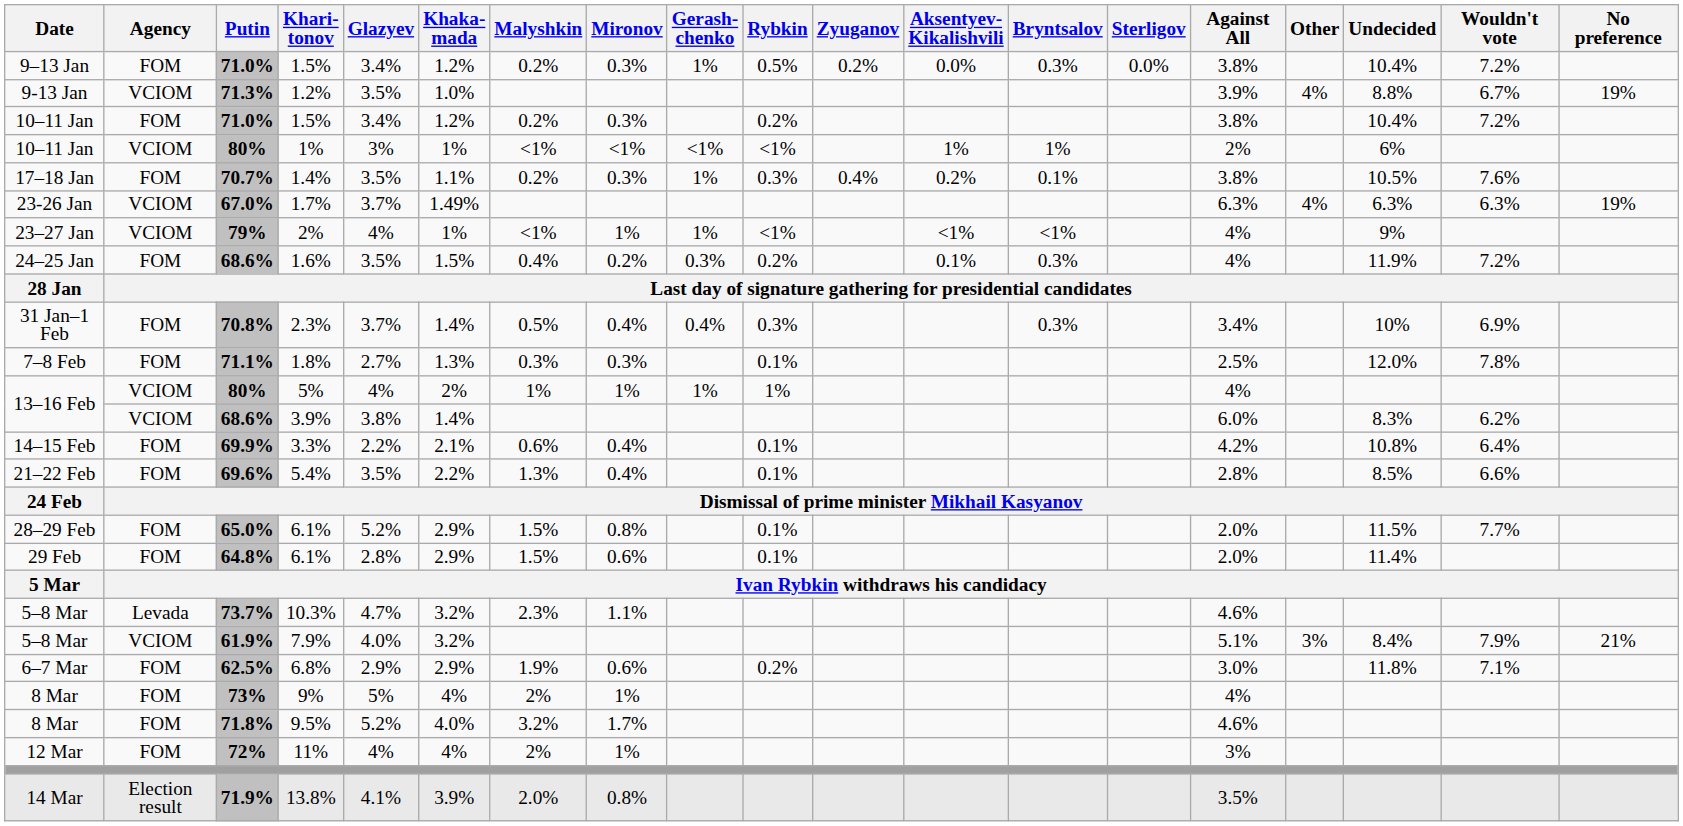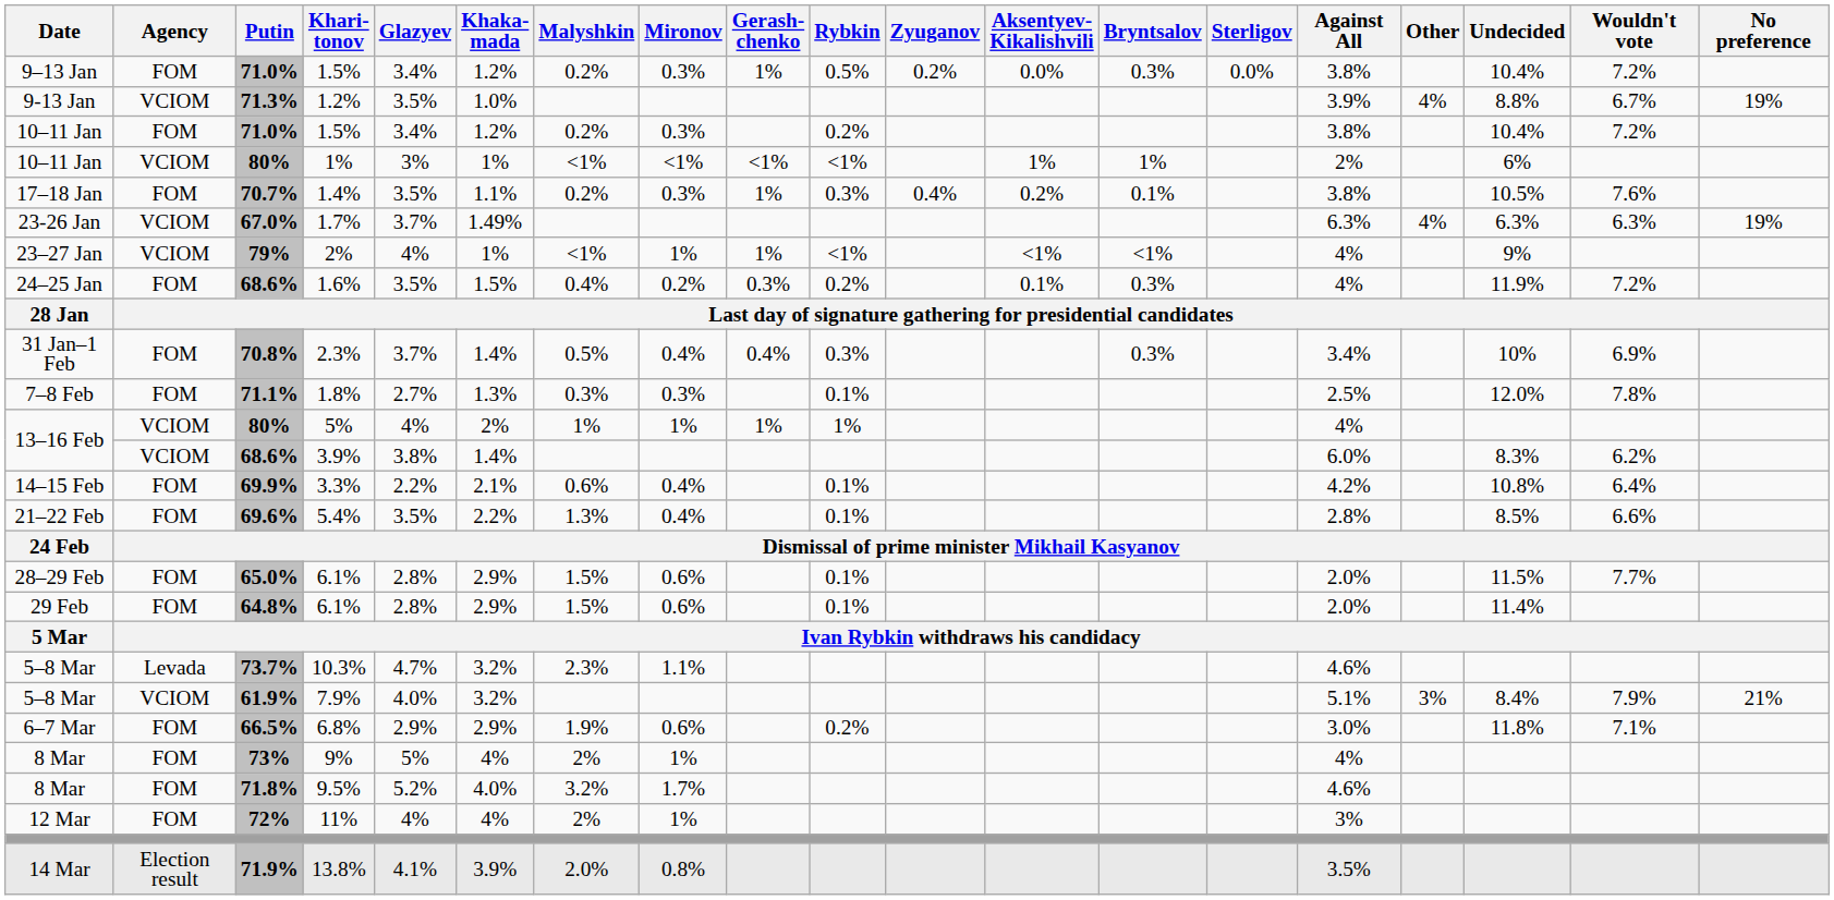 <table class="wikitable" style="text-align:center; font-size:90%; line-height:14px">
 <tr>
 <th>Date</th>
 <th>Agency</th>
 <th><a href='#'>Putin</a></th>
 <th><a href='#'>Khari-<br>tonov</a></th>
 <th><a href='#'>Glazyev</a></th>
 <th><a href='#'>Khaka-<br>mada</a></th>
 <th><a href='#'>Malyshkin</a></th>
 <th><a href='#'>Mironov</a></th>
 <th><a href='#'>Gerash-<br>chenko</a></th>
 <th><a href='#'>Rybkin</a></th>
 <th><a href='#'>Zyuganov</a></th>
 <th><a href='#'>Aksentyev-<br>Kikalishvili</a></th>
 <th><a href='#'>Bryntsalov</a></th>
 <th><a href='#'>Sterligov</a></th>
 <th>Against All</th>
 <th>Other</th>
 <th>Undecided</th>
 <th>Wouldn't vote</th>
 <th>No preference</th>
 </tr>
 <tr>
 <td>9–13 Jan</td>
 <td>FOM</td>
 <td style="background:#C0C0C0"><strong>71.0%</strong></td>
 <td>1.5%</td>
 <td>3.4%</td>
 <td>1.2%</td>
 <td>0.2%</td>
 <td>0.3%</td>
 <td>1%</td>
 <td>0.5%</td>
 <td>0.2%</td>
 <td>0.0%</td>
 <td>0.3%</td>
 <td>0.0%</td>
 <td>3.8%</td>
 <td></td>
 <td>10.4%</td>
 <td>7.2%</td>
 <td></td>
 </tr>
 <tr>
 <td>9-13 Jan</td>
 <td>VCIOM</td>
 <td style="background:#C0C0C0"><strong>71.3%</strong></td>
 <td>1.2%</td>
 <td>3.5%</td>
 <td>1.0%</td>
 <td></td>
 <td></td>
 <td></td>
 <td></td>
 <td></td>
 <td></td>
 <td></td>
 <td></td>
 <td>3.9%</td>
 <td>4%</td>
 <td>8.8%</td>
 <td>6.7%</td>
 <td>19%</td>
 </tr>
 <tr>
 <td>10–11 Jan</td>
 <td>FOM</td>
 <td style="background:#C0C0C0"><strong>71.0%</strong></td>
 <td>1.5%</td>
 <td>3.4%</td>
 <td>1.2%</td>
 <td>0.2%</td>
 <td>0.3%</td>
 <td></td>
 <td>0.2%</td>
 <td></td>
 <td></td>
 <td></td>
 <td></td>
 <td>3.8%</td>
 <td></td>
 <td>10.4%</td>
 <td>7.2%</td>
 <td></td>
 </tr>
 <tr>
 <td>10–11 Jan</td>
 <td>VCIOM</td>
 <td style="background:#C0C0C0"><strong>80%</strong></td>
 <td>1%</td>
 <td>3%</td>
 <td>1%</td>
 <td><1%</td>
 <td><1%</td>
 <td><1%</td>
 <td><1%</td>
 <td></td>
 <td>1%</td>
 <td>1%</td>
 <td></td>
 <td>2%</td>
 <td></td>
 <td>6%</td>
 <td></td>
 <td></td>
 </tr>
 <tr>
 <td>17–18 Jan</td>
 <td>FOM</td>
 <td style="background:#C0C0C0"><strong>70.7%</strong></td>
 <td>1.4%</td>
 <td>3.5%</td>
 <td>1.1%</td>
 <td>0.2%</td>
 <td>0.3%</td>
 <td>1%</td>
 <td>0.3%</td>
 <td>0.4%</td>
 <td>0.2%</td>
 <td>0.1%</td>
 <td></td>
 <td>3.8%</td>
 <td></td>
 <td>10.5%</td>
 <td>7.6%</td>
 <td></td>
 </tr>
 <tr>
 <td>23-26 Jan</td>
 <td>VCIOM</td>
 <td style="background:#C0C0C0"><strong>67.0%</strong></td>
 <td>1.7%</td>
 <td>3.7%</td>
 <td>1.49%</td>
 <td></td>
 <td></td>
 <td></td>
 <td></td>
 <td></td>
 <td></td>
 <td></td>
 <td></td>
 <td>6.3%</td>
 <td>4%</td>
 <td>6.3%</td>
 <td>6.3%</td>
 <td>19%</td>
 </tr>
 <tr>
 <td>23–27 Jan</td>
 <td>VCIOM</td>
 <td style="background:#C0C0C0"><strong>79%</strong></td>
 <td>2%</td>
 <td>4%</td>
 <td>1%</td>
 <td><1%</td>
 <td>1%</td>
 <td>1%</td>
 <td><1%</td>
 <td></td>
 <td><1%</td>
 <td><1%</td>
 <td></td>
 <td>4%</td>
 <td></td>
 <td>9%</td>
 <td></td>
 <td></td>
 </tr>
 <tr>
 <td>24–25 Jan</td>
 <td>FOM</td>
 <td style="background:#C0C0C0"><strong>68.6%</strong></td>
 <td>1.6%</td>
 <td>3.5%</td>
 <td>1.5%</td>
 <td>0.4%</td>
 <td>0.2%</td>
 <td>0.3%</td>
 <td>0.2%</td>
 <td></td>
 <td>0.1%</td>
 <td>0.3%</td>
 <td></td>
 <td>4%</td>
 <td></td>
 <td>11.9%</td>
 <td>7.2%</td>
 <td></td>
 </tr>
 <tr>
 <th>28 Jan</th>
 <th colspan="18">Last day of signature gathering for presidential candidates</th>
 </tr>
 <tr>
 <td>31 Jan–1 Feb</td>
 <td>FOM</td>
 <td style="background:#C0C0C0"><strong>70.8%</strong></td>
 <td>2.3%</td>
 <td>3.7%</td>
 <td>1.4%</td>
 <td>0.5%</td>
 <td>0.4%</td>
 <td>0.4%</td>
 <td>0.3%</td>
 <td></td>
 <td></td>
 <td>0.3%</td>
 <td></td>
 <td>3.4%</td>
 <td></td>
 <td>10%</td>
 <td>6.9%</td>
 <td></td>
 </tr>
 <tr>
 <td>7–8 Feb</td>
 <td>FOM</td>
 <td style="background:#C0C0C0"><strong>71.1%</strong></td>
 <td>1.8%</td>
 <td>2.7%</td>
 <td>1.3%</td>
 <td>0.3%</td>
 <td>0.3%</td>
 <td></td>
 <td>0.1%</td>
 <td></td>
 <td></td>
 <td></td>
 <td></td>
 <td>2.5%</td>
 <td></td>
 <td>12.0%</td>
 <td>7.8%</td>
 <td></td>
 </tr>
 <tr>
 <td rowspan=2>13–16 Feb</td>
 <td>VCIOM</td>
 <td style="background:#C0C0C0"><strong>80%</strong></td>
 <td>5%</td>
 <td>4%</td>
 <td>2%</td>
 <td>1%</td>
 <td>1%</td>
 <td>1%</td>
 <td>1%</td>
 <td></td>
 <td></td>
 <td></td>
 <td></td>
 <td>4%</td>
 <td></td>
 <td></td>
 <td></td>
 <td></td>
 </tr>
 <tr>
 <td>VCIOM</td>
 <td style="background:#C0C0C0"><strong>68.6%</strong></td>
 <td>3.9%</td>
 <td>3.8%</td>
 <td>1.4%</td>
 <td></td>
 <td></td>
 <td></td>
 <td></td>
 <td></td>
 <td></td>
 <td></td>
 <td></td>
 <td>6.0%</td>
 <td></td>
 <td>8.3%</td>
 <td>6.2%</td>
 <td></td>
 </tr>
 <tr>
 <td>14–15 Feb</td>
 <td>FOM</td>
 <td style="background:#C0C0C0"><strong>69.9%</strong></td>
 <td>3.3%</td>
 <td>2.2%</td>
 <td>2.1%</td>
 <td>0.6%</td>
 <td>0.4%</td>
 <td></td>
 <td>0.1%</td>
 <td></td>
 <td></td>
 <td></td>
 <td></td>
 <td>4.2%</td>
 <td></td>
 <td>10.8%</td>
 <td>6.4%</td>
 <td></td>
 </tr>
 <tr>
 <td>21–22 Feb</td>
 <td>FOM</td>
 <td style="background:#C0C0C0"><strong>69.6%</strong></td>
 <td>5.4%</td>
 <td>3.5%</td>
 <td>2.2%</td>
 <td>1.3%</td>
 <td>0.4%</td>
 <td></td>
 <td>0.1%</td>
 <td></td>
 <td></td>
 <td></td>
 <td></td>
 <td>2.8%</td>
 <td></td>
 <td>8.5%</td>
 <td>6.6%</td>
 <td></td>
 </tr>
 <tr>
 <th>24 Feb</th>
 <th colspan="18">Dismissal of prime minister <a href='#'>Mikhail Kasyanov</a></th>
 </tr>
 <tr>
 <td>28–29 Feb</td>
 <td>FOM</td>
 <td style="background:#C0C0C0"><strong>65.0%</strong></td>
 <td>6.1%</td>
-<td>5.2%</td>
+<td>2.8%</td>
 <td>2.9%</td>
 <td>1.5%</td>
-<td>0.8%</td>
+<td>0.6%</td>
 <td></td>
 <td>0.1%</td>
 <td></td>
 <td></td>
 <td></td>
 <td></td>
 <td>2.0%</td>
 <td></td>
 <td>11.5%</td>
 <td>7.7%</td>
 <td></td>
 </tr>
 <tr>
 <td>29 Feb</td>
 <td>FOM</td>
 <td style="background:#C0C0C0"><strong>64.8%</strong></td>
 <td>6.1%</td>
 <td>2.8%</td>
 <td>2.9%</td>
 <td>1.5%</td>
 <td>0.6%</td>
 <td></td>
 <td>0.1%</td>
 <td></td>
 <td></td>
 <td></td>
 <td></td>
 <td>2.0%</td>
 <td></td>
 <td>11.4%</td>
 <td></td>
 <td></td>
 </tr>
 <tr>
 <th>5 Mar</th>
 <th colspan="18"><a href='#'>Ivan Rybkin</a> withdraws his candidacy</th>
 </tr>
 <tr>
 <td>5–8 Mar</td>
 <td>Levada</td>
 <td style="background:#C0C0C0"><strong>73.7%</strong></td>
 <td>10.3%</td>
 <td>4.7%</td>
 <td>3.2%</td>
 <td>2.3%</td>
 <td>1.1%</td>
 <td></td>
 <td></td>
 <td></td>
 <td></td>
 <td></td>
 <td></td>
 <td>4.6%</td>
 <td></td>
 <td></td>
 <td></td>
 <td></td>
 </tr>
 <tr>
 <td>5–8 Mar</td>
 <td>VCIOM</td>
 <td style="background:#C0C0C0"><strong>61.9%</strong></td>
 <td>7.9%</td>
 <td>4.0%</td>
 <td>3.2%</td>
 <td></td>
 <td></td>
 <td></td>
 <td></td>
 <td></td>
 <td></td>
 <td></td>
 <td></td>
 <td>5.1%</td>
 <td>3%</td>
 <td>8.4%</td>
 <td>7.9%</td>
 <td>21%</td>
 </tr>
 <tr>
 <td>6–7 Mar</td>
 <td>FOM</td>
-<td style="background:#C0C0C0"><strong>62.5%</strong></td>
+<td style="background:#C0C0C0"><strong>66.5%</strong></td>
 <td>6.8%</td>
 <td>2.9%</td>
 <td>2.9%</td>
 <td>1.9%</td>
 <td>0.6%</td>
 <td></td>
 <td>0.2%</td>
 <td></td>
 <td></td>
 <td></td>
 <td></td>
 <td>3.0%</td>
 <td></td>
 <td>11.8%</td>
 <td>7.1%</td>
 <td></td>
 </tr>
 <tr>
 <td>8 Mar</td>
 <td>FOM</td>
 <td style="background:#C0C0C0"><strong>73%</strong></td>
 <td>9%</td>
 <td>5%</td>
 <td>4%</td>
 <td>2%</td>
 <td>1%</td>
 <td></td>
 <td></td>
 <td></td>
 <td></td>
 <td></td>
 <td></td>
 <td>4%</td>
 <td></td>
 <td></td>
 <td></td>
 <td></td>
 </tr>
 <tr>
 <td>8 Mar</td>
 <td>FOM</td>
 <td style="background:#C0C0C0"><strong>71.8%</strong></td>
 <td>9.5%</td>
 <td>5.2%</td>
 <td>4.0%</td>
 <td>3.2%</td>
 <td>1.7%</td>
 <td></td>
 <td></td>
 <td></td>
 <td></td>
 <td></td>
 <td></td>
 <td>4.6%</td>
 <td></td>
 <td></td>
 <td></td>
 <td></td>
 </tr>
 <tr>
 <td>12 Mar</td>
 <td>FOM</td>
 <td style="background:#C0C0C0"><strong>72%</strong></td>
 <td>11%</td>
 <td>4%</td>
 <td>4%</td>
 <td>2%</td>
 <td>1%</td>
 <td></td>
 <td></td>
 <td></td>
 <td></td>
 <td></td>
 <td></td>
 <td>3%</td>
 <td></td>
 <td></td>
 <td></td>
 <td></td>
 </tr>
 <tr>
 <th colspan="19" style="background:#A0A0A0"></th>
 </tr>
 <tr style="background-color:#E9E9E9;">
 <td>14 Mar</td>
 <td>Election result</td>
 <td style="background:#C0C0C0"><strong>71.9%</strong></td>
 <td>13.8%</td>
 <td>4.1%</td>
 <td>3.9%</td>
 <td>2.0%</td>
 <td>0.8%</td>
 <td></td>
 <td></td>
 <td></td>
 <td></td>
 <td></td>
 <td></td>
 <td>3.5%</td>
 <td></td>
 <td></td>
 <td></td>
 <td></td>
 </tr>
 </table>
